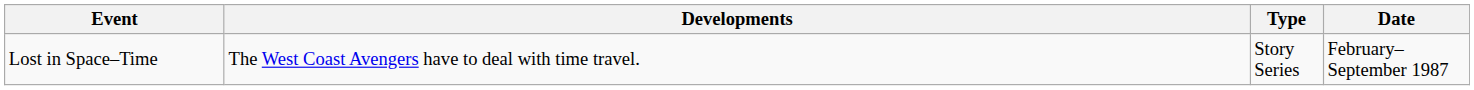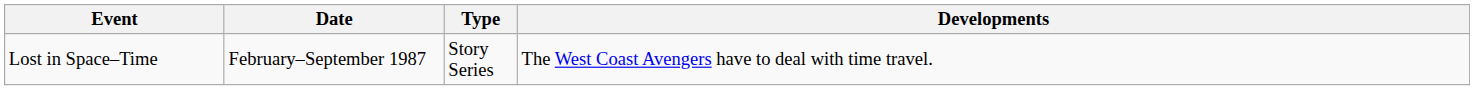 <table class="wikitable" style="width:100%;">
 <tr>
 <th width=15%>Event</th>
+<th width=15%>Date</th>
+<th width=5%>Type</th>
 <th width=70%>Developments</th>
-<th width=5%>Type</th>
-<th width=15%>Date</th>
 </tr>
 <tr>
 <td>Lost in Space–Time</td>
+<td>February–September 1987</td>
+<td>Story Series</td>
 <td>The <a href='#'>West Coast Avengers</a> have to deal with time travel.</td>
-<td>Story Series</td>
-<td>February–September 1987</td>
 </tr>
 </table>
